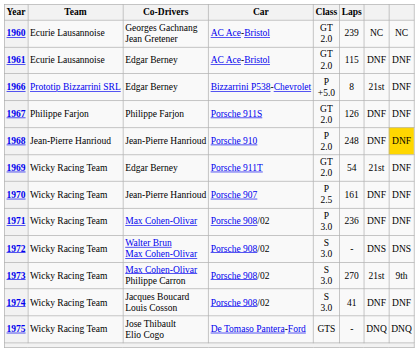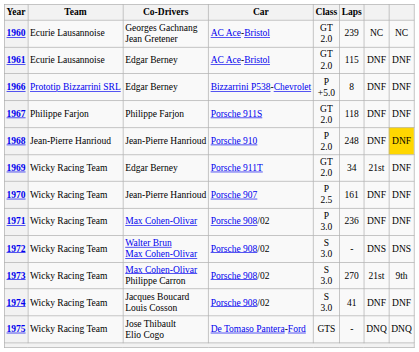 <table class="wikitable" style="text-align:center; font-size:90%">
 <tr>
 <th>Year</th>
 <th>Team</th>
 <th>Co-Drivers</th>
 <th>Car</th>
 <th>Class</th>
 <th>Laps</th>
 <th></th>
 <th></th>
 </tr>
 <tr>
 <th><a href='#'>1960</a></th>
 <td align="left"> Ecurie Lausannoise</td>
 <td align="left"> Georges Gachnang<br> Jean Gretener</td>
 <td align="left"><a href='#'>AC Ace</a>-<a href='#'>Bristol</a></td>
 <td>GT<br>2.0</td>
 <td>239</td>
 <td>NC</td>
 <td>NC</td>
 </tr>
 <tr>
 <th><a href='#'>1961</a></th>
 <td align="left"> Ecurie Lausannoise</td>
 <td align="left"> Edgar Berney</td>
 <td align="left"><a href='#'>AC Ace</a>-<a href='#'>Bristol</a></td>
 <td>GT<br>2.0</td>
 <td>115</td>
 <td>DNF</td>
 <td>DNF</td>
 </tr>
 <tr>
 <th><a href='#'>1966</a></th>
 <td align="left"> <a href='#'>Prototip Bizzarrini SRL</a></td>
 <td align="left"> Edgar Berney</td>
 <td align="left"><a href='#'>Bizzarrini P538</a>-<a href='#'>Chevrolet</a></td>
 <td>P<br>+5.0</td>
 <td>8</td>
-<td>21st</td>
+<td>DNF</td>
 <td>DNF</td>
 </tr>
 <tr>
 <th><a href='#'>1967</a></th>
 <td align="left"> Philippe Farjon</td>
 <td align="left"> Philippe Farjon</td>
 <td align="left"><a href='#'>Porsche 911S</a></td>
 <td>GT<br>2.0</td>
-<td>126</td>
+<td>118</td>
 <td>DNF</td>
 <td>DNF</td>
 </tr>
 <tr>
 <th><a href='#'>1968</a></th>
 <td align="left"> Jean-Pierre Hanrioud</td>
 <td align="left"> Jean-Pierre Hanrioud</td>
 <td align="left"><a href='#'>Porsche 910</a></td>
 <td>P<br>2.0</td>
 <td>248</td>
 <td>DNF</td>
 <td style="background: gold;">DNF</td>
 </tr>
 <tr>
 <th><a href='#'>1969</a></th>
 <td align="left"> Wicky Racing Team</td>
 <td align="left"> Edgar Berney</td>
 <td align="left"><a href='#'>Porsche 911T</a></td>
 <td>GT<br>2.0</td>
-<td>54</td>
+<td>34</td>
 <td>21st</td>
 <td>DNF</td>
 </tr>
 <tr>
 <th><a href='#'>1970</a></th>
 <td align="left"> Wicky Racing Team</td>
 <td align="left"> Jean-Pierre Hanrioud</td>
 <td align="left"><a href='#'>Porsche 907</a></td>
 <td>P<br>2.5</td>
 <td>161</td>
 <td>DNF</td>
 <td>DNF</td>
 </tr>
 <tr>
 <th><a href='#'>1971</a></th>
 <td align="left"> Wicky Racing Team</td>
 <td align="left"> <a href='#'>Max Cohen-Olivar</a></td>
 <td align="left"><a href='#'>Porsche 908</a>/02</td>
 <td>P<br>3.0</td>
 <td>236</td>
 <td>DNF</td>
 <td>DNF</td>
 </tr>
 <tr>
 <th><a href='#'>1972</a></th>
 <td align="left"> Wicky Racing Team</td>
 <td align="left"> <a href='#'>Walter Brun</a><br> <a href='#'>Max Cohen-Olivar</a></td>
 <td align="left"><a href='#'>Porsche 908</a>/02</td>
 <td>S<br>3.0</td>
 <td>-</td>
 <td>DNS</td>
 <td>DNS</td>
 </tr>
 <tr>
 <th><a href='#'>1973</a></th>
 <td align="left"> Wicky Racing Team</td>
 <td align="left"> <a href='#'>Max Cohen-Olivar</a><br> Philippe Carron</td>
 <td align="left"><a href='#'>Porsche 908</a>/02</td>
 <td>S<br>3.0</td>
 <td>270</td>
 <td>21st</td>
 <td>9th</td>
 </tr>
 <tr>
 <th><a href='#'>1974</a></th>
 <td align="left"> Wicky Racing Team</td>
 <td align="left"> Jacques Boucard<br> Louis Cosson</td>
 <td align="left"><a href='#'>Porsche 908</a>/02</td>
 <td>S<br>3.0</td>
 <td>41</td>
 <td>DNF</td>
 <td>DNF</td>
 </tr>
 <tr>
 <th><a href='#'>1975</a></th>
 <td align="left"> Wicky Racing Team</td>
 <td align="left"> Jose Thibault<br> Elio Cogo</td>
 <td align="left"><a href='#'>De Tomaso Pantera</a>-<a href='#'>Ford</a></td>
 <td>GTS</td>
 <td>-</td>
 <td>DNQ</td>
 <td>DNQ</td>
 </tr>
 <tr>
 <th colspan="8"></th>
 </tr>
 </table>
